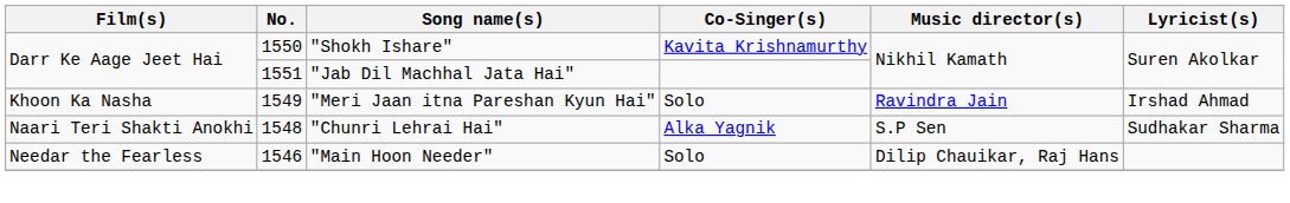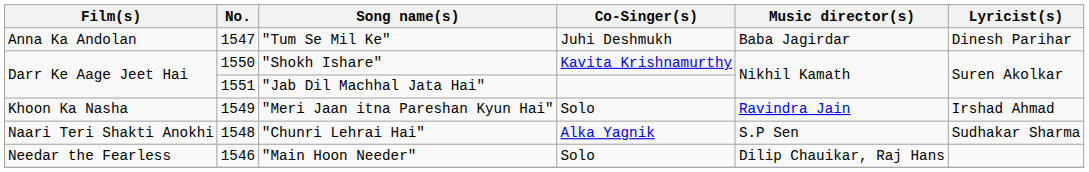 <table class="wikitable sortable">
 <tr>
 <th>Film(s)</th>
 <th>No.</th>
 <th>Song name(s)</th>
 <th>Co-Singer(s)</th>
 <th>Music director(s)</th>
 <th>Lyricist(s)</th>
+</tr>
+<tr>
+<td>Anna Ka Andolan</td>
+<td>1547</td>
+<td>"Tum Se Mil Ke"</td>
+<td>Juhi Deshmukh</td>
+<td>Baba Jagirdar</td>
+<td>Dinesh Parihar</td>
 </tr>
 <tr>
 <td rowspan="2">Darr Ke Aage Jeet Hai</td>
 <td>1550</td>
 <td>"Shokh Ishare"</td>
 <td><a href='#'>Kavita Krishnamurthy</a></td>
 <td rowspan="2">Nikhil Kamath</td>
 <td rowspan="2">Suren Akolkar</td>
 </tr>
 <tr>
 <td>1551</td>
 <td>"Jab Dil Machhal Jata Hai"</td>
 <td></td>
 </tr>
 <tr>
 <td>Khoon Ka Nasha</td>
 <td>1549</td>
 <td>"Meri Jaan itna Pareshan Kyun Hai"</td>
 <td>Solo</td>
 <td><a href='#'>Ravindra Jain</a></td>
 <td>Irshad Ahmad</td>
 </tr>
 <tr>
 <td>Naari Teri Shakti Anokhi</td>
 <td>1548</td>
 <td>"Chunri Lehrai Hai"</td>
 <td><a href='#'>Alka Yagnik</a></td>
 <td>S.P Sen</td>
 <td>Sudhakar Sharma</td>
 </tr>
 <tr>
 <td>Needar the Fearless</td>
 <td>1546</td>
 <td>"Main Hoon Needer"</td>
 <td>Solo</td>
 <td>Dilip Chauikar, Raj Hans</td>
 <td></td>
 </tr>
 <tr>
 </tr>
 </table>
